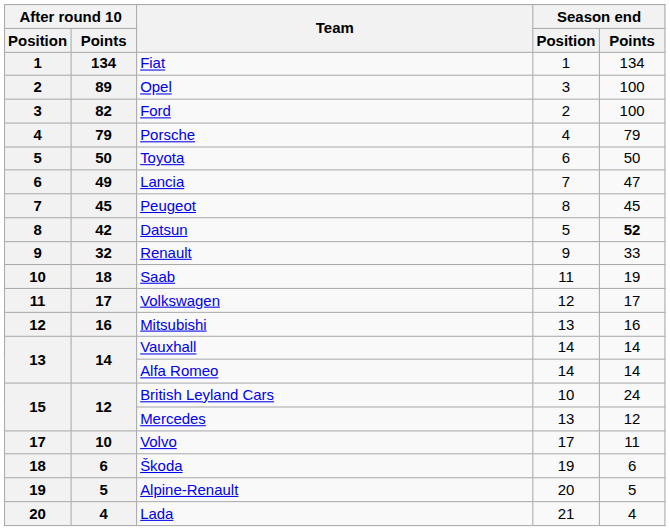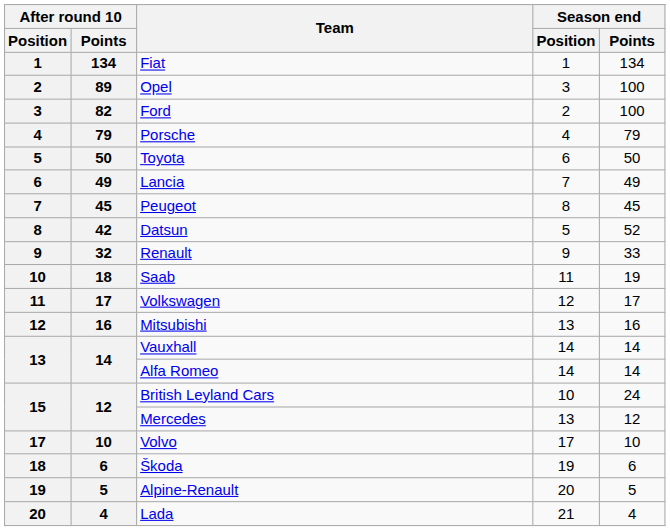 <table class="wikitable" style="font-size:90%;">
 <tr>
 </tr>
 <tr style="background:#efefef;">
 <th width=20% colspan=2>After round 10</th>
 <th width=60% rowspan=2>Team</th>
 <th width=20% colspan=2>Season end</th>
 </tr>
 <tr style="background:#efefef;">
 <th width=10%>Position</th>
 <th width=10%>Points</th>
 <th width=10%>Position</th>
 <th width=10%>Points</th>
 </tr>
 <tr align=center>
 <th>1</th>
 <th>134</th>
 <td align=left> <a href='#'>Fiat</a></td>
 <td>1</td>
 <td>134</td>
 </tr>
 <tr align=center>
 <th>2</th>
 <th>89</th>
 <td align=left> <a href='#'>Opel</a></td>
 <td>3</td>
 <td>100</td>
 </tr>
 <tr align=center>
 <th>3</th>
 <th>82</th>
 <td align=left> <a href='#'>Ford</a></td>
 <td>2</td>
 <td>100</td>
 </tr>
 <tr align=center>
 <th>4</th>
 <th>79</th>
 <td align=left> <a href='#'>Porsche</a></td>
 <td>4</td>
 <td>79</td>
 </tr>
 <tr align=center>
 <th>5</th>
 <th>50</th>
 <td align=left> <a href='#'>Toyota</a></td>
 <td>6</td>
 <td>50</td>
 </tr>
 <tr align=center>
 <th>6</th>
 <th>49</th>
 <td align=left> <a href='#'>Lancia</a></td>
 <td>7</td>
-<td>47</td>
+<td>49</td>
 </tr>
 <tr align=center>
 <th>7</th>
 <th>45</th>
 <td align=left> <a href='#'>Peugeot</a></td>
 <td>8</td>
 <td>45</td>
 </tr>
 <tr align=center>
 <th>8</th>
 <th>42</th>
 <td align=left> <a href='#'>Datsun</a></td>
 <td>5</td>
-<td><strong>52</strong></td>
+<td>52</td>
 </tr>
 <tr align=center>
 <th>9</th>
 <th>32</th>
 <td align=left> <a href='#'>Renault</a></td>
 <td>9</td>
 <td>33</td>
 </tr>
 <tr align=center>
 <th>10</th>
 <th>18</th>
 <td align=left> <a href='#'>Saab</a></td>
 <td>11</td>
 <td>19</td>
 </tr>
 <tr align=center>
 <th>11</th>
 <th>17</th>
 <td align=left> <a href='#'>Volkswagen</a></td>
 <td>12</td>
 <td>17</td>
 </tr>
 <tr align=center>
 <th>12</th>
 <th>16</th>
 <td align=left> <a href='#'>Mitsubishi</a></td>
 <td>13</td>
 <td>16</td>
 </tr>
 <tr align=center>
 <th rowspan=2>13</th>
 <th rowspan=2>14</th>
 <td align=left> <a href='#'>Vauxhall</a></td>
 <td>14</td>
 <td>14</td>
 </tr>
 <tr align=center>
 <td align=left> <a href='#'>Alfa Romeo</a></td>
 <td>14</td>
 <td>14</td>
 </tr>
 <tr align=center>
 <th rowspan=2>15</th>
 <th rowspan=2>12</th>
 <td align=left> <a href='#'>British Leyland Cars</a></td>
 <td>10</td>
 <td>24</td>
 </tr>
 <tr align=center>
 <td align=left> <a href='#'>Mercedes</a></td>
 <td>13</td>
 <td>12</td>
 </tr>
 <tr align=center>
 <th>17</th>
 <th>10</th>
 <td align=left> <a href='#'>Volvo</a></td>
 <td>17</td>
-<td>11</td>
+<td>10</td>
 </tr>
 <tr align=center>
 <th>18</th>
 <th>6</th>
 <td align=left> <a href='#'>Škoda</a></td>
 <td>19</td>
 <td>6</td>
 </tr>
 <tr align=center>
 <th>19</th>
 <th>5</th>
 <td align=left> <a href='#'>Alpine-Renault</a></td>
 <td>20</td>
 <td>5</td>
 </tr>
 <tr align=center>
 <th>20</th>
 <th>4</th>
 <td align=left> <a href='#'>Lada</a></td>
 <td>21</td>
 <td>4</td>
 </tr>
 </table>
